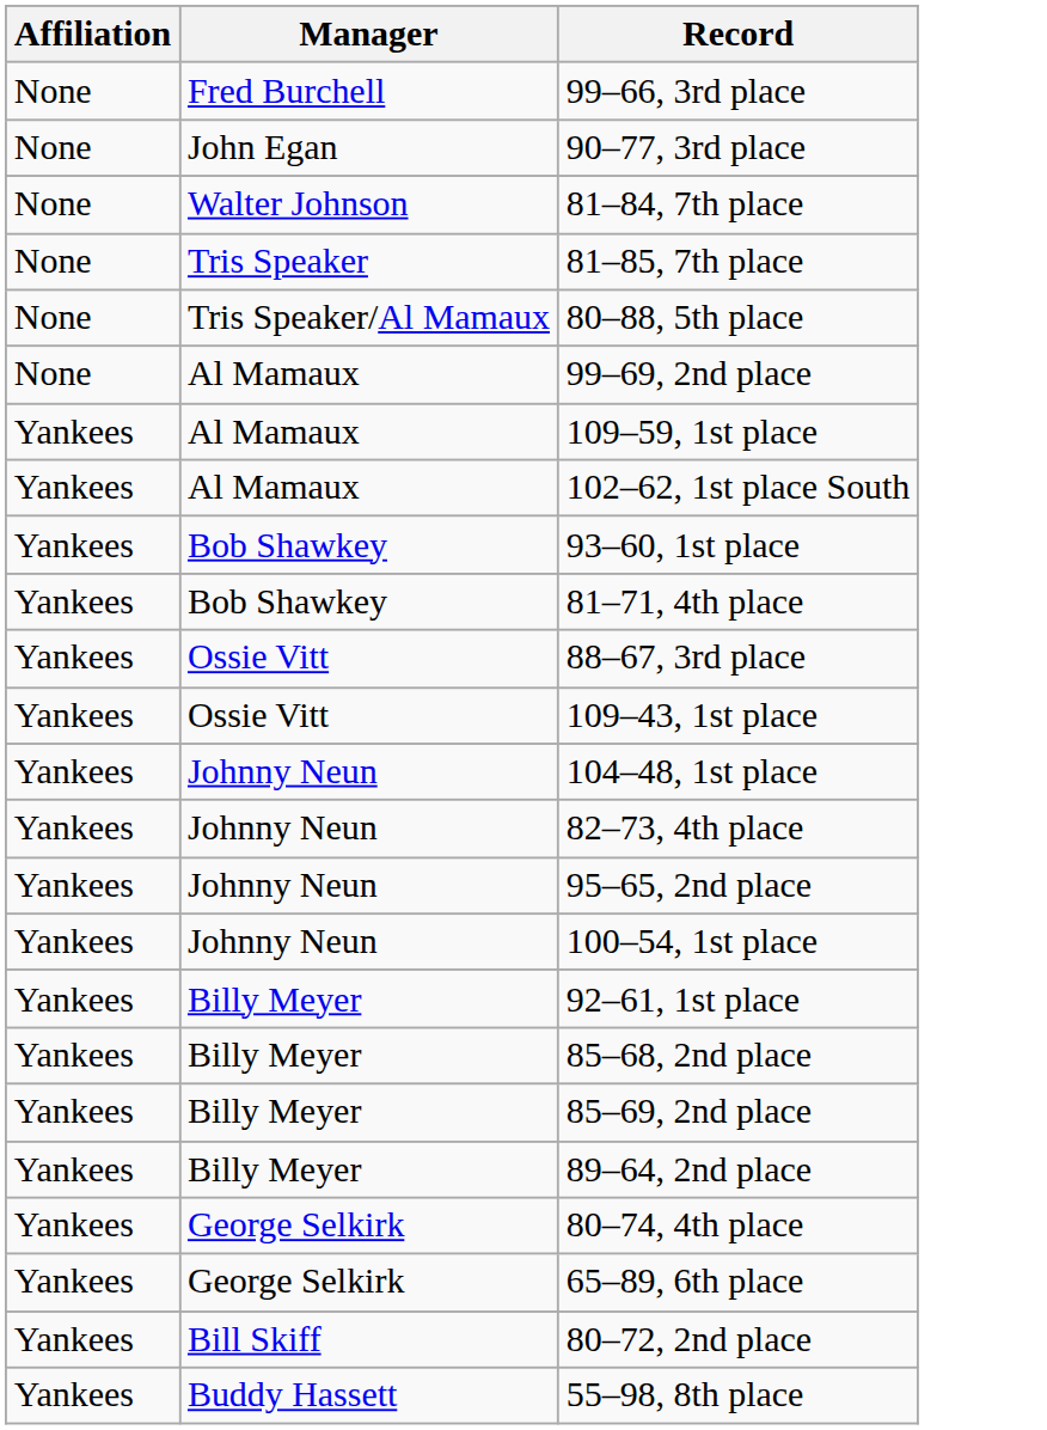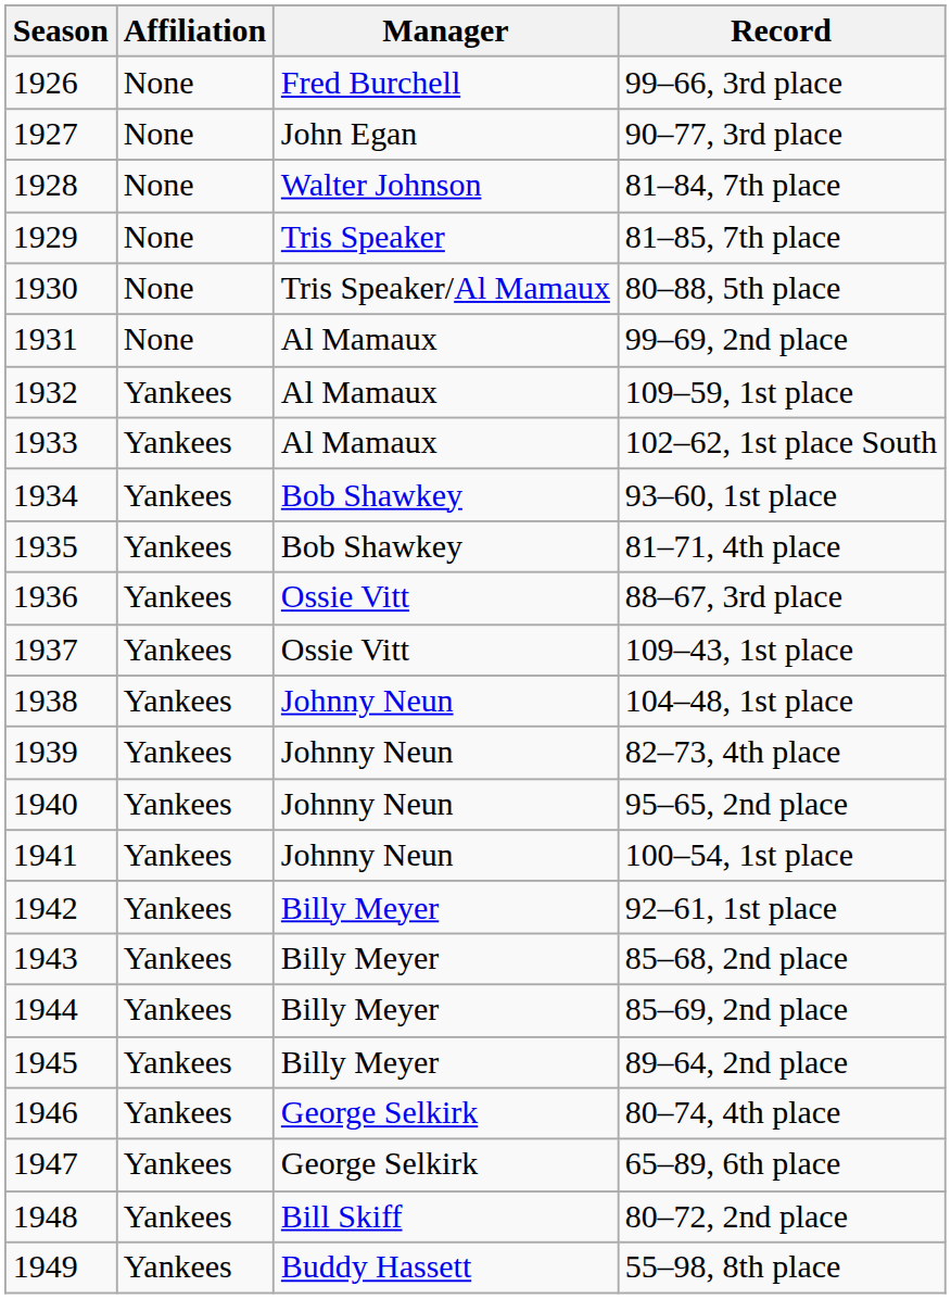 <table class=wikitable>
 <tr>
+<th>Season</th>
 <th>Affiliation</th>
 <th>Manager</th>
 <th>Record</th>
 </tr>
 <tr>
+<td>1926</td>
 <td>None</td>
 <td><a href='#'>Fred Burchell</a></td>
 <td>99–66, 3rd place</td>
 </tr>
 <tr>
+<td>1927</td>
 <td>None</td>
 <td>John Egan</td>
 <td>90–77, 3rd place</td>
 </tr>
 <tr>
+<td>1928</td>
 <td>None</td>
 <td><a href='#'>Walter Johnson</a></td>
 <td>81–84, 7th place</td>
 </tr>
 <tr>
+<td>1929</td>
 <td>None</td>
 <td><a href='#'>Tris Speaker</a></td>
 <td>81–85, 7th place</td>
 </tr>
 <tr>
+<td>1930</td>
 <td>None</td>
 <td>Tris Speaker/<a href='#'>Al Mamaux</a></td>
 <td>80–88, 5th place</td>
 </tr>
 <tr>
+<td>1931</td>
 <td>None</td>
 <td>Al Mamaux</td>
 <td>99–69, 2nd place</td>
 </tr>
 <tr>
+<td>1932</td>
 <td>Yankees</td>
 <td>Al Mamaux</td>
 <td>109–59, 1st place</td>
 </tr>
 <tr>
+<td>1933</td>
 <td>Yankees</td>
 <td>Al Mamaux</td>
 <td>102–62, 1st place South</td>
 </tr>
 <tr>
+<td>1934</td>
 <td>Yankees</td>
 <td><a href='#'>Bob Shawkey</a></td>
 <td>93–60, 1st place</td>
 </tr>
 <tr>
+<td>1935</td>
 <td>Yankees</td>
 <td>Bob Shawkey</td>
 <td>81–71, 4th place</td>
 </tr>
 <tr>
+<td>1936</td>
 <td>Yankees</td>
 <td><a href='#'>Ossie Vitt</a></td>
 <td>88–67, 3rd place</td>
 </tr>
 <tr>
+<td>1937</td>
 <td>Yankees</td>
 <td>Ossie Vitt</td>
 <td>109–43, 1st place</td>
 </tr>
 <tr>
+<td>1938</td>
 <td>Yankees</td>
 <td><a href='#'>Johnny Neun</a></td>
 <td>104–48, 1st place</td>
 </tr>
 <tr>
+<td>1939</td>
 <td>Yankees</td>
 <td>Johnny Neun</td>
 <td>82–73, 4th place</td>
 </tr>
 <tr>
+<td>1940</td>
 <td>Yankees</td>
 <td>Johnny Neun</td>
 <td>95–65, 2nd place</td>
 </tr>
 <tr>
+<td>1941</td>
 <td>Yankees</td>
 <td>Johnny Neun</td>
 <td>100–54, 1st place</td>
 </tr>
 <tr>
+<td>1942</td>
 <td>Yankees</td>
 <td><a href='#'>Billy Meyer</a></td>
 <td>92–61, 1st place</td>
 </tr>
 <tr>
+<td>1943</td>
 <td>Yankees</td>
 <td>Billy Meyer</td>
 <td>85–68, 2nd place</td>
 </tr>
 <tr>
+<td>1944</td>
 <td>Yankees</td>
 <td>Billy Meyer</td>
 <td>85–69, 2nd place</td>
 </tr>
 <tr>
+<td>1945</td>
 <td>Yankees</td>
 <td>Billy Meyer</td>
 <td>89–64, 2nd place</td>
 </tr>
 <tr>
+<td>1946</td>
 <td>Yankees</td>
 <td><a href='#'>George Selkirk</a></td>
 <td>80–74, 4th place</td>
 </tr>
 <tr>
+<td>1947</td>
 <td>Yankees</td>
 <td>George Selkirk</td>
 <td>65–89, 6th place</td>
 </tr>
 <tr>
+<td>1948</td>
 <td>Yankees</td>
 <td><a href='#'>Bill Skiff</a></td>
 <td>80–72, 2nd place</td>
 </tr>
 <tr>
+<td>1949</td>
 <td>Yankees</td>
 <td><a href='#'>Buddy Hassett</a></td>
 <td>55–98, 8th place</td>
 </tr>
 </table>
